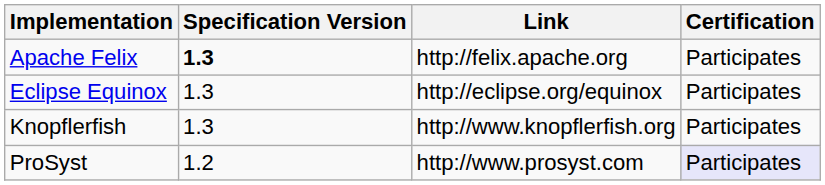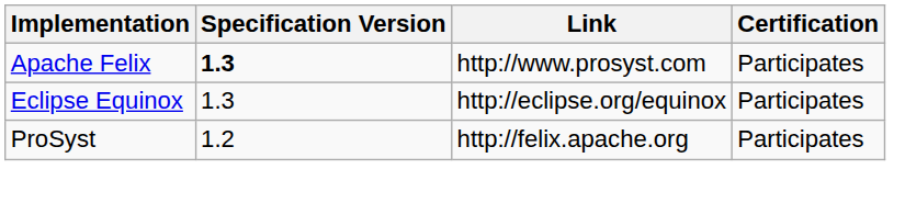 <table class="wikitable sortable">
 <tr>
 <th>Implementation</th>
 <th>Specification Version</th>
 <th>Link</th>
 <th>Certification</th>
 </tr>
 <tr>
 <td><a href='#'>Apache Felix</a></td>
 <td><strong>1.3</strong></td>
-<td>http://felix.apache.org</td>
+<td>http://www.prosyst.com</td>
 <td>Participates</td>
 </tr>
 <tr>
 <td><a href='#'>Eclipse Equinox</a></td>
 <td>1.3</td>
 <td>http://eclipse.org/equinox</td>
 <td>Participates</td>
 </tr>
 <tr>
-<td>Knopflerfish</td>
-<td>1.3</td>
-<td>http://www.knopflerfish.org</td>
+<td>ProSyst</td>
+<td>1.2</td>
+<td>http://felix.apache.org</td>
 <td>Participates</td>
 </tr>
-<tr>
-<td>ProSyst</td>
-<td>1.2</td>
-<td>http://www.prosyst.com</td>
-<td style="background: lavender;">Participates</td>
-</tr>
 </table>
